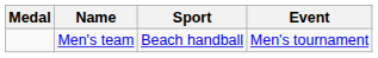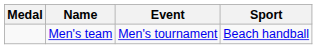 <table class="wikitable sortable" style="font-size: 95%;">
 <tr>
 <th>Medal</th>
 <th>Name</th>
+<th>Event</th>
 <th>Sport</th>
-<th>Event</th>
 </tr>
 <tr>
 <td></td>
 <td><a href='#'>Men's team</a></td>
+<td><a href='#'>Men's tournament</a></td>
 <td><a href='#'>Beach handball</a></td>
-<td><a href='#'>Men's tournament</a></td>
 </tr>
 </table>
